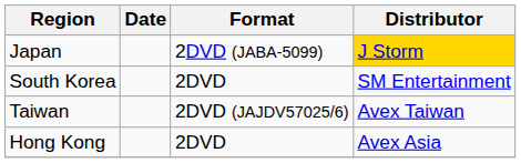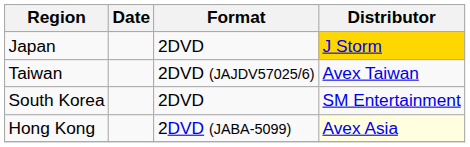 <table class="wikitable">
 <tr>
 <th>Region</th>
 <th>Date</th>
 <th>Format</th>
 <th>Distributor</th>
 </tr>
 <tr>
 <td>Japan</td>
 <td></td>
-<td>2<a href='#'>DVD</a> <small>(JABA-5099)</small></td>
+<td>2DVD</td>
 <td style="background: gold;"><a href='#'>J Storm</a></td>
+</tr>
+<tr>
+<td>Taiwan</td>
+<td></td>
+<td>2DVD <small>(JAJDV57025/6)</small></td>
+<td><a href='#'>Avex Taiwan</a></td>
 </tr>
 <tr>
 <td>South Korea</td>
 <td></td>
 <td>2DVD</td>
 <td><a href='#'>SM Entertainment</a></td>
 </tr>
 <tr>
-<td>Taiwan</td>
-<td></td>
-<td>2DVD <small>(JAJDV57025/6)</small></td>
-<td><a href='#'>Avex Taiwan</a></td>
-</tr>
-<tr>
 <td>Hong Kong</td>
 <td></td>
-<td>2DVD</td>
-<td><a href='#'>Avex Asia</a></td>
+<td>2<a href='#'>DVD</a> <small>(JABA-5099)</small></td>
+<td style="background: lightyellow;"><a href='#'>Avex Asia</a></td>
 </tr>
 <tr>
 </tr>
 </table>
